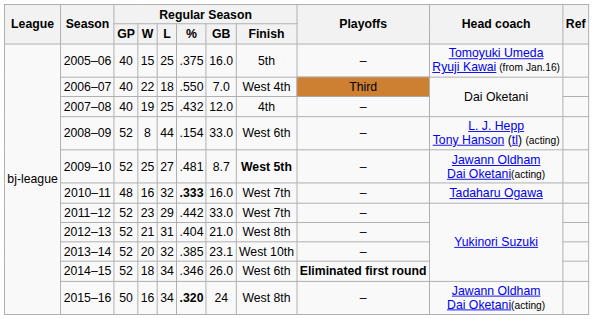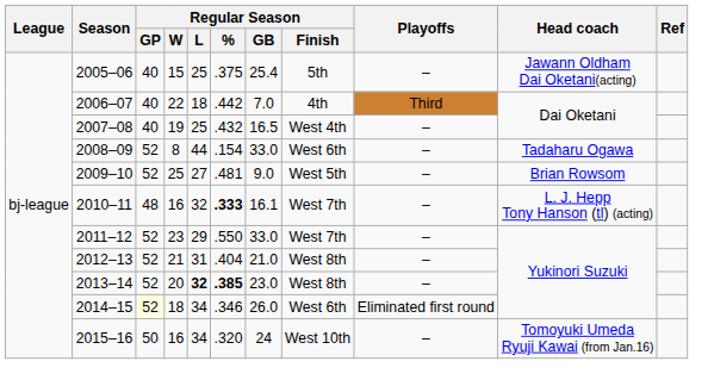 <table class="wikitable" style="font-size:smaller;text-align: center;">
 <tr>
 <th rowspan=2>League</th>
 <th rowspan=2>Season</th>
 <th colspan=6>Regular Season</th>
 <th rowspan=2>Playoffs</th>
 <th rowspan=2>Head coach</th>
 <th rowspan=2>Ref</th>
 </tr>
 <tr>
 <th>GP</th>
 <th>W</th>
 <th>L</th>
 <th>%</th>
 <th>GB</th>
 <th>Finish</th>
 </tr>
 <tr>
 <td rowspan=11>bj-league</td>
 <td>2005–06</td>
 <td>40</td>
 <td>15</td>
 <td>25</td>
 <td>.375</td>
-<td>16.0</td>
+<td>25.4</td>
 <td>5th</td>
 <td>–</td>
-<td><a href='#'>Tomoyuki Umeda</a><br><a href='#'>Ryuji Kawai</a><small> (from Jan.16)</small></td>
+<td><a href='#'>Jawann Oldham</a><br><a href='#'>Dai Oketani</a><small>(acting)</small></td>
 <td></td>
 </tr>
 <tr>
 <td>2006–07</td>
 <td>40</td>
 <td>22</td>
 <td>18</td>
-<td>.550</td>
+<td>.442</td>
 <td>7.0</td>
-<td>West 4th</td>
+<td>4th</td>
 <td style="background-color:#CD7F32;">Third</td>
 <td rowspan=2>Dai Oketani</td>
 <td></td>
 </tr>
 <tr>
 <td>2007–08</td>
 <td>40</td>
 <td>19</td>
 <td>25</td>
 <td>.432</td>
-<td>12.0</td>
-<td>4th</td>
+<td>16.5</td>
+<td>West 4th</td>
 <td>–</td>
 <td></td>
 </tr>
 <tr>
 <td>2008–09</td>
 <td>52</td>
 <td>8</td>
 <td>44</td>
 <td>.154</td>
 <td>33.0</td>
 <td>West 6th</td>
 <td>–</td>
-<td><a href='#'>L. J. Hepp</a><br><a href='#'>Tony Hanson</a> (<a href='#'>tl</a>) <small>(acting)</small></td>
+<td><a href='#'>Tadaharu Ogawa</a></td>
 <td></td>
 </tr>
 <tr>
 <td>2009–10</td>
 <td>52</td>
 <td>25</td>
 <td>27</td>
 <td>.481</td>
-<td>8.7</td>
-<td><strong>West 5th</strong></td>
+<td>9.0</td>
+<td>West 5th</td>
 <td>–</td>
-<td><a href='#'>Jawann Oldham</a><br><a href='#'>Dai Oketani</a><small>(acting)</small></td>
+<td><a href='#'>Brian Rowsom</a></td>
 <td></td>
 </tr>
 <tr>
 <td>2010–11</td>
 <td>48</td>
 <td>16</td>
 <td>32</td>
 <td><strong>.333</strong></td>
-<td>16.0</td>
+<td>16.1</td>
 <td>West 7th</td>
 <td>–</td>
-<td><a href='#'>Tadaharu Ogawa</a></td>
+<td><a href='#'>L. J. Hepp</a><br><a href='#'>Tony Hanson</a> (<a href='#'>tl</a>) <small>(acting)</small></td>
 <td></td>
 </tr>
 <tr>
 <td>2011–12</td>
 <td>52</td>
 <td>23</td>
 <td>29</td>
-<td>.442</td>
+<td>.550</td>
 <td>33.0</td>
 <td>West 7th</td>
 <td>–</td>
 <td rowspan=4><a href='#'>Yukinori Suzuki</a></td>
 <td></td>
 </tr>
 <tr>
 <td>2012–13</td>
 <td>52</td>
 <td>21</td>
 <td>31</td>
 <td>.404</td>
 <td>21.0</td>
 <td>West 8th</td>
 <td>–</td>
 <td></td>
 </tr>
 <tr>
 <td>2013–14</td>
 <td>52</td>
 <td>20</td>
-<td>32</td>
-<td>.385</td>
-<td>23.1</td>
-<td>West 10th</td>
+<td><strong>32</strong></td>
+<td><strong>.385</strong></td>
+<td>23.0</td>
+<td>West 8th</td>
 <td>–</td>
 <td></td>
 </tr>
 <tr>
 <td>2014–15</td>
-<td>52</td>
+<td style="background: lightyellow;">52</td>
 <td>18</td>
 <td>34</td>
 <td>.346</td>
 <td>26.0</td>
 <td>West 6th</td>
-<td><strong>Eliminated first round</strong></td>
+<td>Eliminated first round</td>
 <td></td>
 </tr>
 <tr>
 <td>2015–16</td>
 <td>50</td>
 <td>16</td>
 <td>34</td>
-<td><strong>.320</strong></td>
+<td>.320</td>
 <td>24</td>
-<td>West 8th</td>
+<td>West 10th</td>
 <td>–</td>
-<td><a href='#'>Jawann Oldham</a><br><a href='#'>Dai Oketani</a><small>(acting)</small></td>
+<td><a href='#'>Tomoyuki Umeda</a><br><a href='#'>Ryuji Kawai</a><small> (from Jan.16)</small></td>
 <td></td>
 </tr>
 </table>
